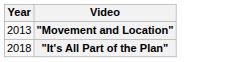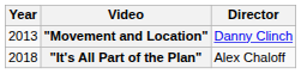 <table class="wikitable plainrowheaders">
 <tr>
 <th>Year</th>
 <th>Video</th>
+<th>Director</th>
 </tr>
 <tr>
 <td>2013</td>
 <th scope="row">"Movement and Location"</th>
+<td><a href='#'>Danny Clinch</a></td>
 </tr>
 <tr>
 <td>2018</td>
 <th scope="row">"It's All Part of the Plan"</th>
+<td>Alex Chaloff</td>
 </tr>
 </table>
